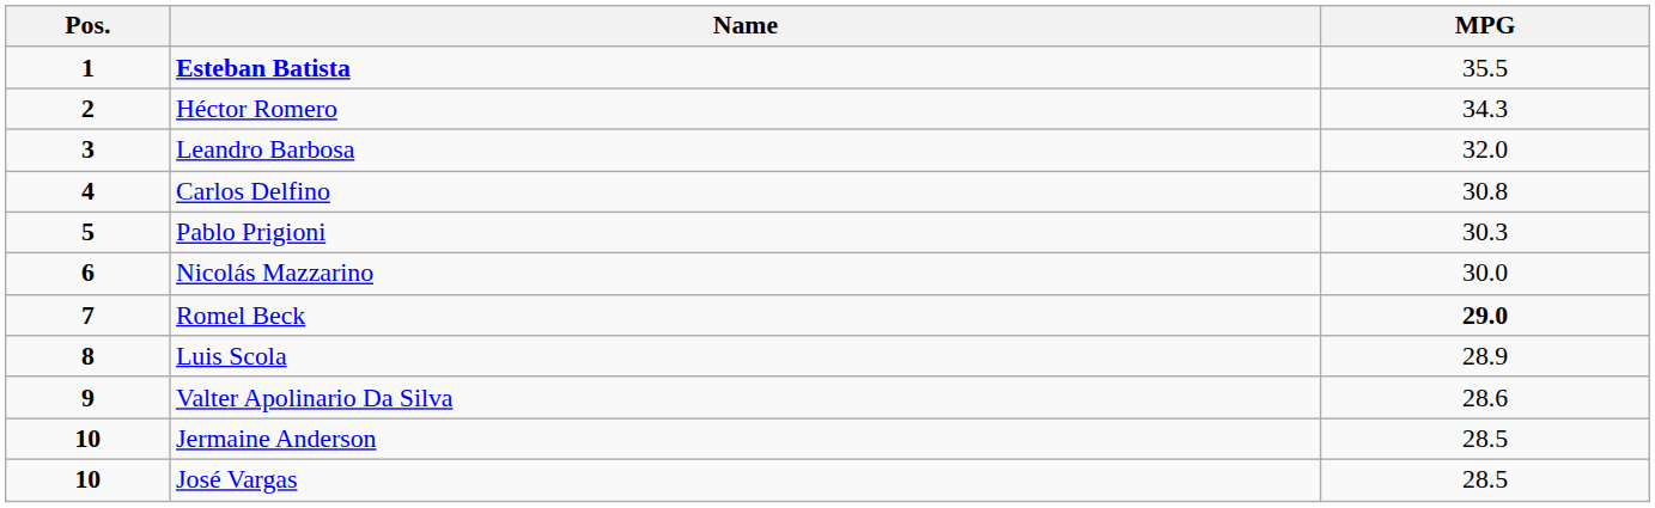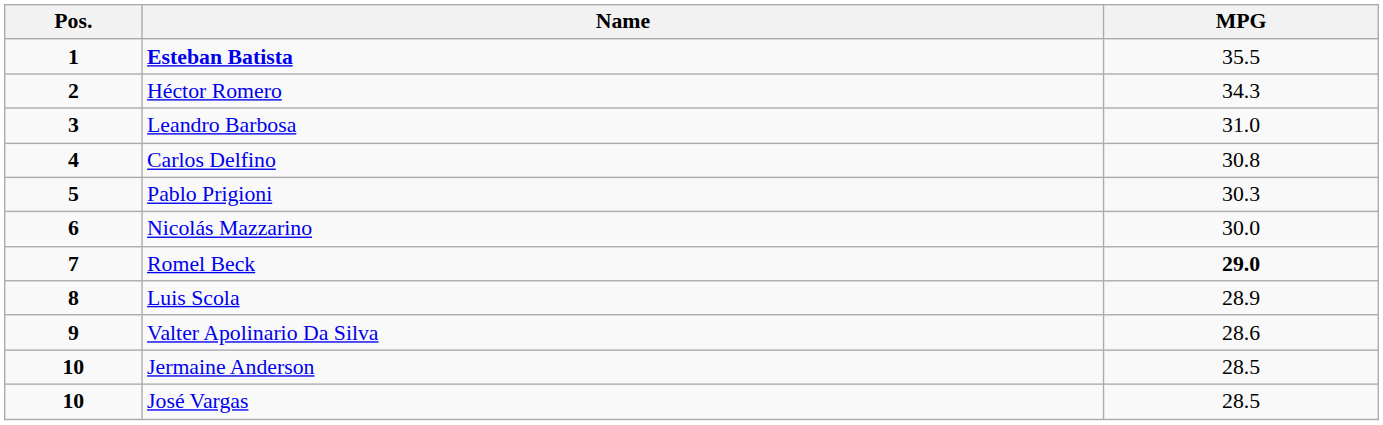 <table class=wikitable width="80%">
 <tr>
 <th width="10%">Pos.</th>
 <th width="70%">Name</th>
 <th width="20%">MPG</th>
 </tr>
 <tr>
 <td align=center><strong>1</strong></td>
 <td> <strong><a href='#'>Esteban Batista</a></strong></td>
 <td align=center>35.5</td>
 </tr>
 <tr>
 <td align=center><strong>2</strong></td>
 <td> <a href='#'>Héctor Romero</a></td>
 <td align=center>34.3</td>
 </tr>
 <tr>
 <td align=center><strong>3</strong></td>
 <td> <a href='#'>Leandro Barbosa</a></td>
-<td align=center>32.0</td>
+<td align=center>31.0</td>
 </tr>
 <tr>
 <td align=center><strong>4</strong></td>
 <td> <a href='#'>Carlos Delfino</a></td>
 <td align=center>30.8</td>
 </tr>
 <tr>
 <td align=center><strong>5</strong></td>
 <td> <a href='#'>Pablo Prigioni</a></td>
 <td align=center>30.3</td>
 </tr>
 <tr>
 <td align=center><strong>6</strong></td>
 <td> <a href='#'>Nicolás Mazzarino</a></td>
 <td align=center>30.0</td>
 </tr>
 <tr>
 <td align=center><strong>7</strong></td>
 <td> <a href='#'>Romel Beck</a></td>
 <td align=center><strong>29.0</strong></td>
 </tr>
 <tr>
 <td align=center><strong>8</strong></td>
 <td> <a href='#'>Luis Scola</a></td>
 <td align=center>28.9</td>
 </tr>
 <tr>
 <td align=center><strong>9</strong></td>
 <td> <a href='#'>Valter Apolinario Da Silva</a></td>
 <td align=center>28.6</td>
 </tr>
 <tr>
 <td align=center><strong>10</strong></td>
 <td> <a href='#'>Jermaine Anderson</a></td>
 <td align=center>28.5</td>
 </tr>
 <tr>
 <td align=center><strong>10</strong></td>
 <td> <a href='#'>José Vargas</a></td>
 <td align=center>28.5</td>
 </tr>
 </table>
